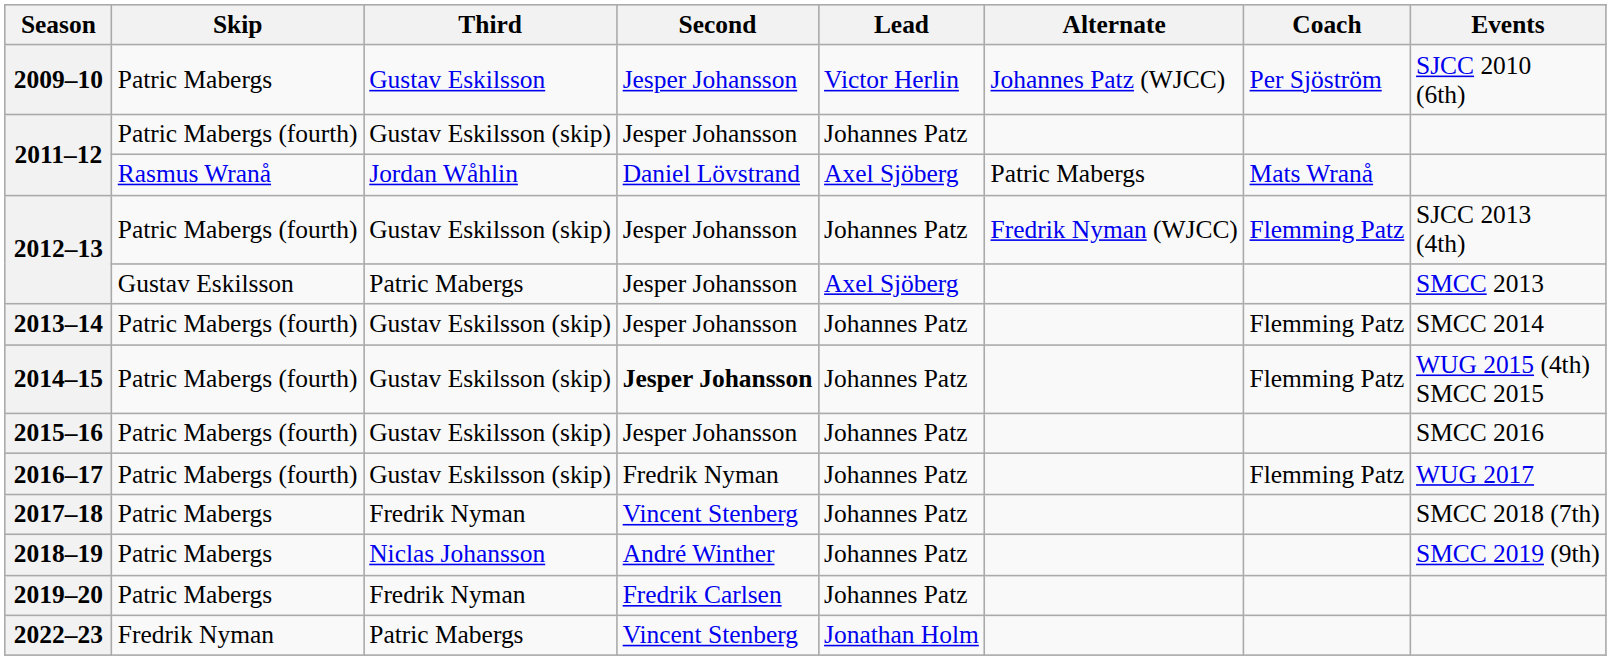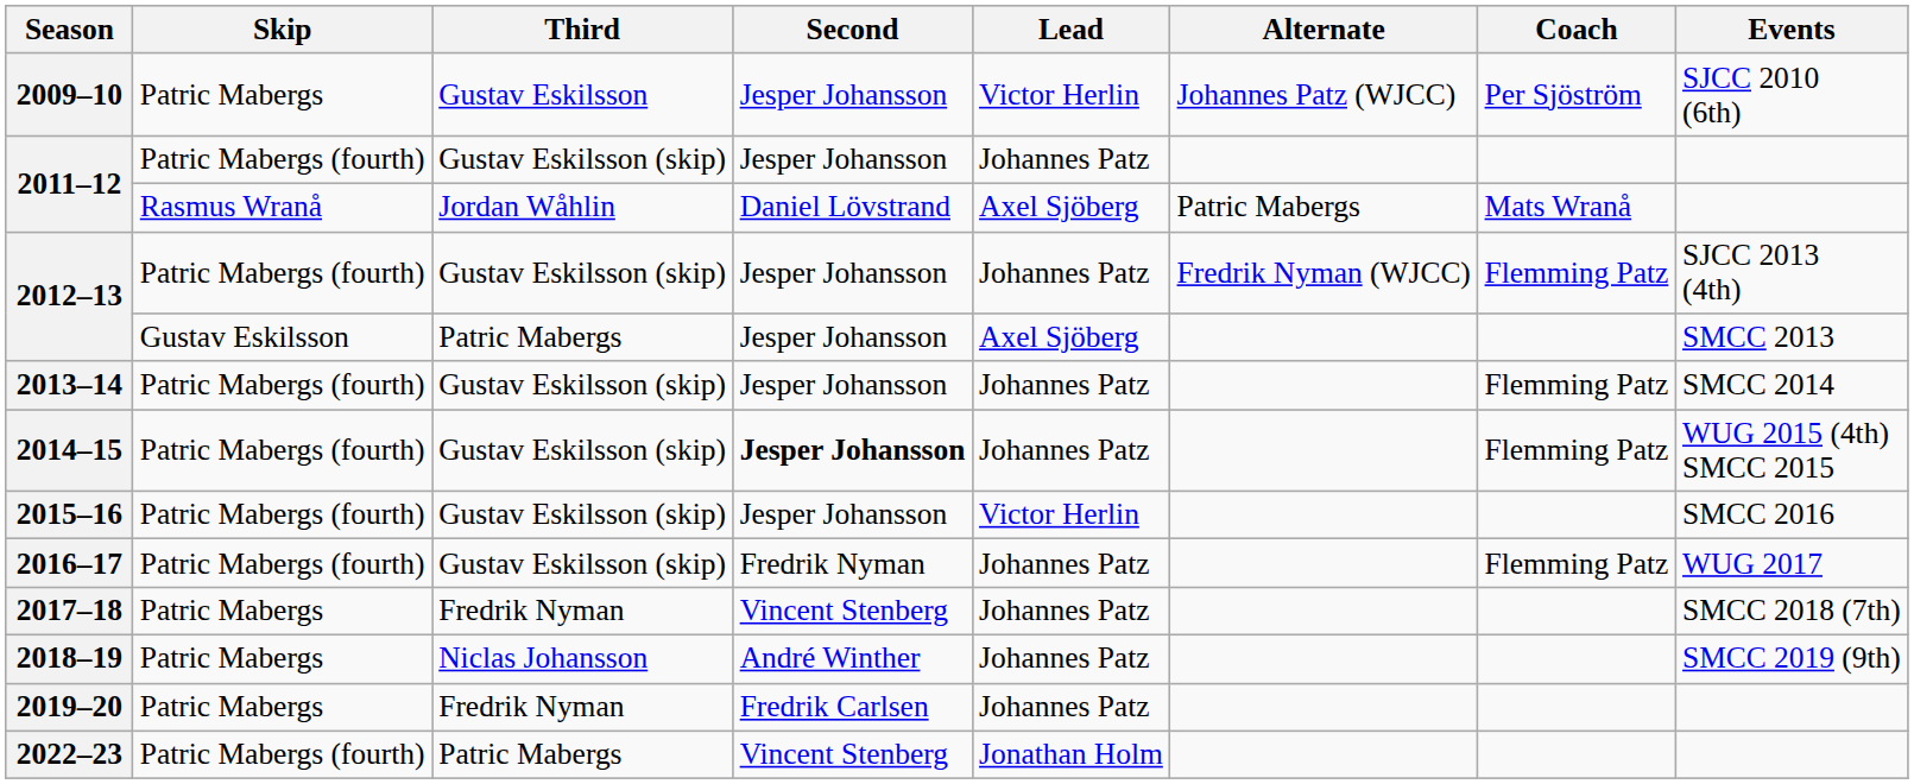 <table class="wikitable">
 <tr>
 <th scope="col" width=60>Season</th>
 <th scope="col">Skip</th>
 <th scope="col">Third</th>
 <th scope="col">Second</th>
 <th scope="col">Lead</th>
 <th scope="col">Alternate</th>
 <th scope="col">Coach</th>
 <th scope="col">Events</th>
 </tr>
 <tr>
 <th scope="row">2009–10</th>
 <td>Patric Mabergs</td>
 <td><a href='#'>Gustav Eskilsson</a></td>
 <td><a href='#'>Jesper Johansson</a></td>
 <td><a href='#'>Victor Herlin</a></td>
 <td><a href='#'>Johannes Patz</a> (WJCC)</td>
 <td><a href='#'>Per Sjöström</a></td>
 <td><a href='#'>SJCC</a> 2010 <br> (6th)</td>
 </tr>
 <tr>
 <th scope="row" rowspan=2>2011–12</th>
 <td>Patric Mabergs (fourth)</td>
 <td>Gustav Eskilsson (skip)</td>
 <td>Jesper Johansson</td>
 <td>Johannes Patz</td>
 <td></td>
 <td></td>
 <td></td>
 </tr>
 <tr>
 <td><a href='#'>Rasmus Wranå</a></td>
 <td><a href='#'>Jordan Wåhlin</a></td>
 <td><a href='#'>Daniel Lövstrand</a></td>
 <td><a href='#'>Axel Sjöberg</a></td>
 <td>Patric Mabergs</td>
 <td><a href='#'>Mats Wranå</a></td>
 <td> </td>
 </tr>
 <tr>
 <th scope="row" rowspan=2>2012–13</th>
 <td>Patric Mabergs (fourth)</td>
 <td>Gustav Eskilsson (skip)</td>
 <td>Jesper Johansson</td>
 <td>Johannes Patz</td>
 <td><a href='#'>Fredrik Nyman</a> (WJCC)</td>
 <td><a href='#'>Flemming Patz</a></td>
 <td>SJCC 2013 <br> (4th)</td>
 </tr>
 <tr>
 <td>Gustav Eskilsson</td>
 <td>Patric Mabergs</td>
 <td>Jesper Johansson</td>
 <td><a href='#'>Axel Sjöberg</a></td>
 <td></td>
 <td></td>
 <td><a href='#'>SMCC</a> 2013 </td>
 </tr>
 <tr>
 <th scope="row">2013–14</th>
 <td>Patric Mabergs (fourth)</td>
 <td>Gustav Eskilsson (skip)</td>
 <td>Jesper Johansson</td>
 <td>Johannes Patz</td>
 <td></td>
 <td>Flemming Patz</td>
 <td>SMCC 2014 </td>
 </tr>
 <tr>
 <th scope="row">2014–15</th>
 <td>Patric Mabergs (fourth)</td>
 <td>Gustav Eskilsson (skip)</td>
 <td><strong>Jesper Johansson</strong></td>
 <td>Johannes Patz</td>
 <td></td>
 <td>Flemming Patz</td>
 <td><a href='#'>WUG 2015</a> (4th)<br>SMCC 2015 </td>
 </tr>
 <tr>
 <th scope="row">2015–16</th>
 <td>Patric Mabergs (fourth)</td>
 <td>Gustav Eskilsson (skip)</td>
 <td>Jesper Johansson</td>
-<td>Johannes Patz</td>
+<td><a href='#'>Victor Herlin</a></td>
 <td></td>
 <td></td>
 <td>SMCC 2016 </td>
 </tr>
 <tr>
 <th scope="row">2016–17</th>
 <td>Patric Mabergs (fourth)</td>
 <td>Gustav Eskilsson (skip)</td>
 <td>Fredrik Nyman</td>
 <td>Johannes Patz</td>
 <td></td>
 <td>Flemming Patz</td>
 <td><a href='#'>WUG 2017</a> </td>
 </tr>
 <tr>
 <th scope="row">2017–18</th>
 <td>Patric Mabergs</td>
 <td>Fredrik Nyman</td>
 <td><a href='#'>Vincent Stenberg</a></td>
 <td>Johannes Patz</td>
 <td></td>
 <td></td>
 <td>SMCC 2018 (7th)</td>
 </tr>
 <tr>
 <th scope="row">2018–19</th>
 <td>Patric Mabergs</td>
 <td><a href='#'>Niclas Johansson</a></td>
 <td><a href='#'>André Winther</a></td>
 <td>Johannes Patz</td>
 <td></td>
 <td></td>
 <td><a href='#'>SMCC 2019</a> (9th)</td>
 </tr>
 <tr>
 <th scope="row">2019–20</th>
 <td>Patric Mabergs</td>
 <td>Fredrik Nyman</td>
 <td><a href='#'>Fredrik Carlsen</a></td>
 <td>Johannes Patz</td>
 <td></td>
 <td></td>
 <td></td>
 </tr>
 <tr>
 <th scope="row">2022–23</th>
-<td>Fredrik Nyman</td>
+<td>Patric Mabergs (fourth)</td>
 <td>Patric Mabergs</td>
 <td><a href='#'>Vincent Stenberg</a></td>
 <td><a href='#'>Jonathan Holm</a></td>
 <td></td>
 <td></td>
 </tr>
 </table>
